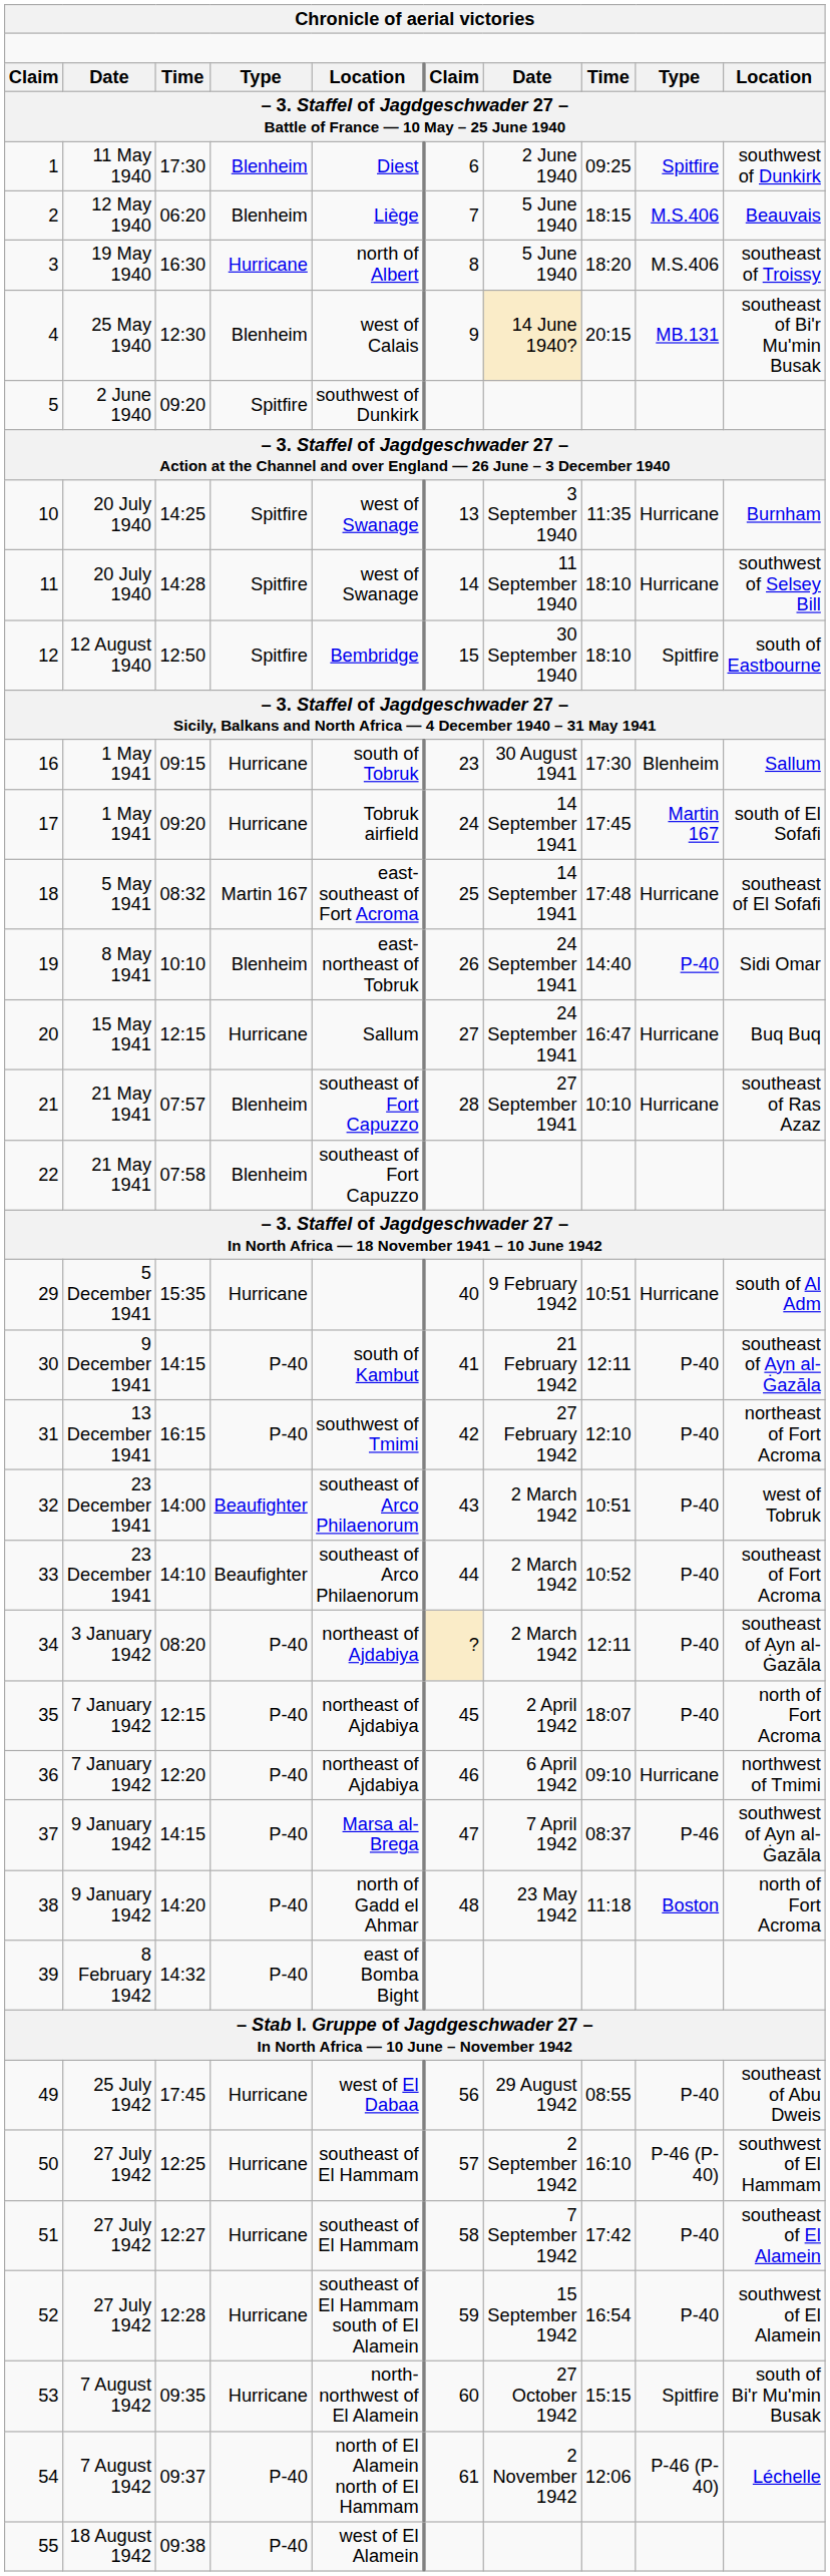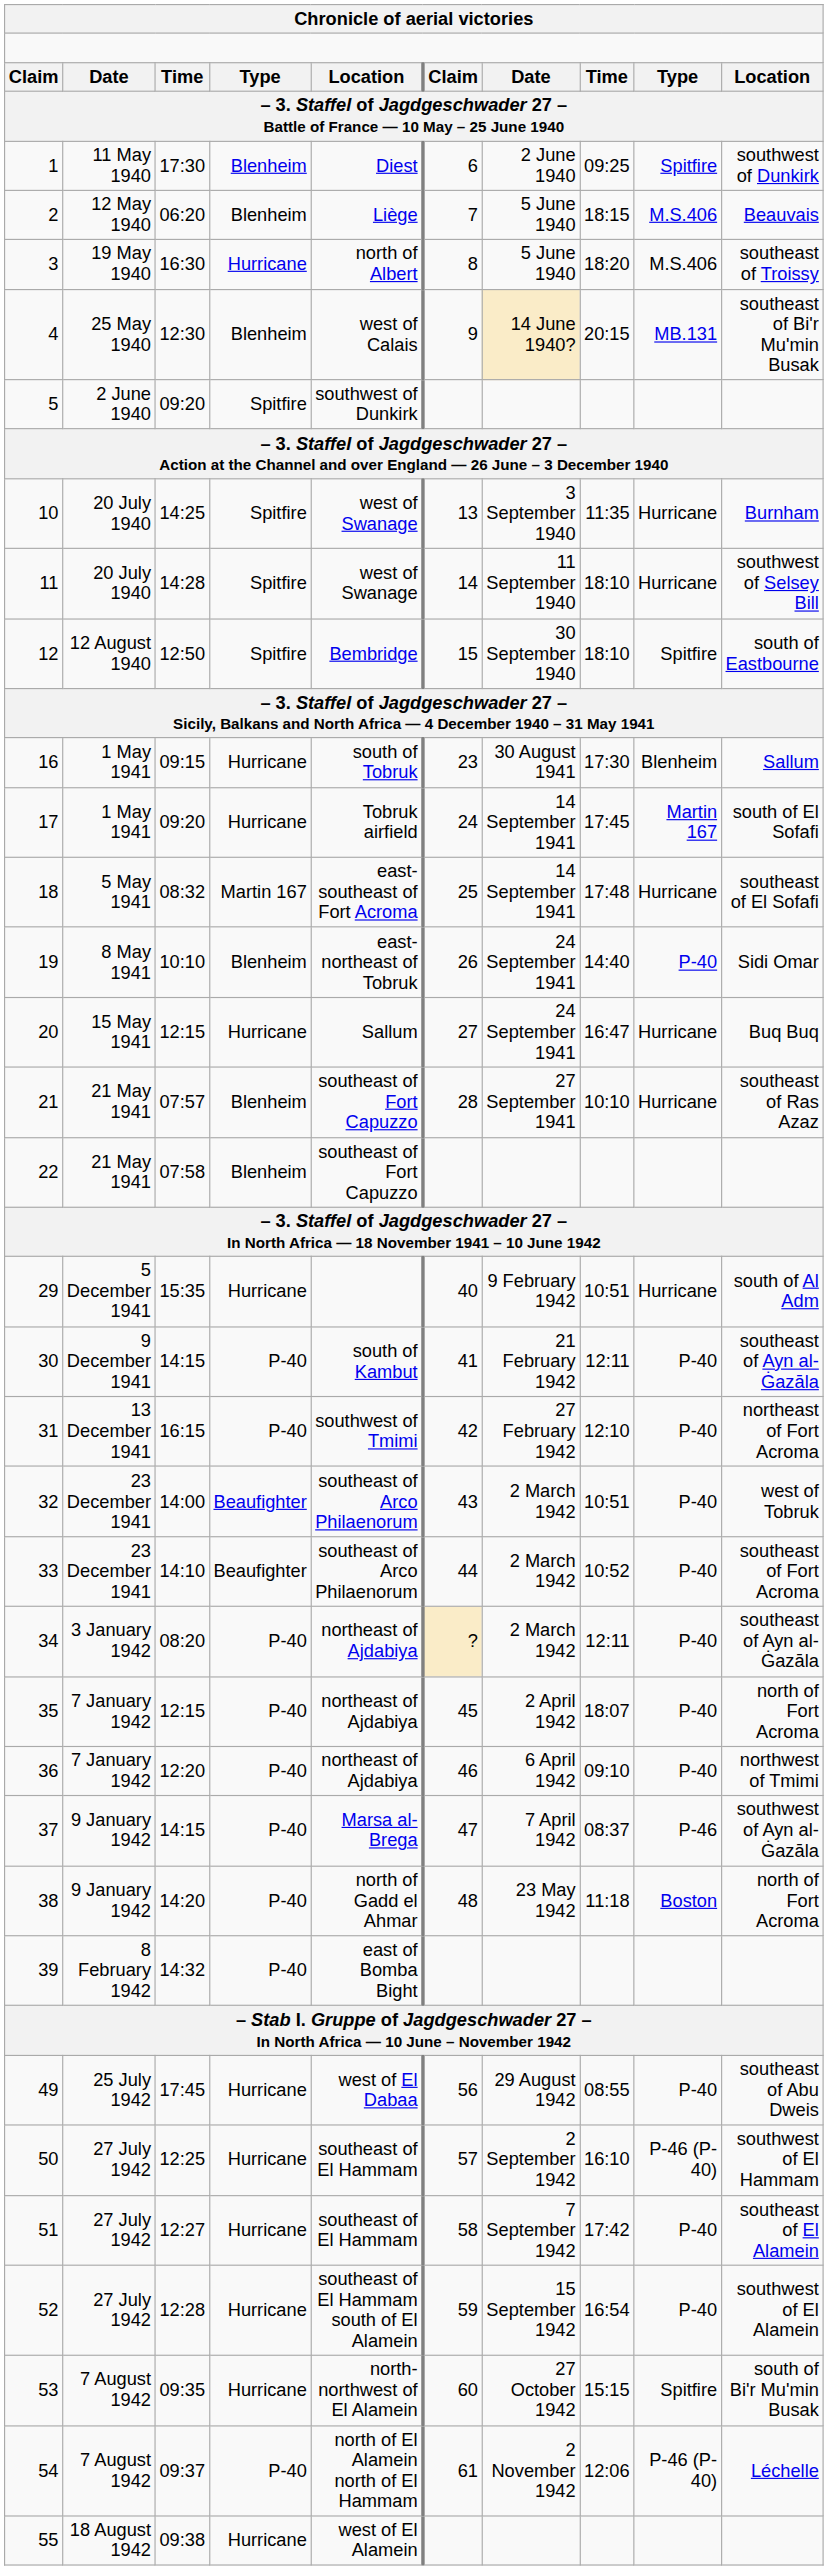 <table class="wikitable plainrowheaders collapsible" style="margin-left: auto; margin-right: auto; border: none; text-align:right; width: 100%;">
 <tr>
 <th colspan="10">Chronicle of aerial victories</th>
 </tr>
 <tr>
 <td colspan="10" style="text-align: left;"><br></td>
 </tr>
 <tr>
 <th scope="col" width="100px">Claim</th>
 <th scope="col">Date</th>
 <th scope="col">Time</th>
 <th scope="col" width="100px">Type</th>
 <th scope="col">Location</th>
 <th scope="col" style="border-left: 3px solid grey;" width="100px">Claim</th>
 <th scope="col">Date</th>
 <th scope="col">Time</th>
 <th scope="col" width="100px">Type</th>
 <th scope="col">Location</th>
 </tr>
 <tr>
 <th colspan="10">– 3. <em>Staffel</em> of <em>Jagdgeschwader</em> 27 –<br><small>Battle of France — 10 May – 25 June 1940</small></th>
 </tr>
 <tr>
 <td>1</td>
 <td>11 May 1940</td>
 <td>17:30</td>
 <td><a href='#'>Blenheim</a></td>
 <td><a href='#'>Diest</a></td>
 <td style="border-left: 3px solid grey;">6</td>
 <td>2 June 1940</td>
 <td>09:25</td>
 <td><a href='#'>Spitfire</a></td>
 <td>southwest of <a href='#'>Dunkirk</a></td>
 </tr>
 <tr>
 <td>2</td>
 <td>12 May 1940</td>
 <td>06:20</td>
 <td>Blenheim</td>
 <td><a href='#'>Liège</a></td>
 <td style="border-left: 3px solid grey;">7</td>
 <td>5 June 1940</td>
 <td>18:15</td>
 <td><a href='#'>M.S.406</a></td>
 <td><a href='#'>Beauvais</a></td>
 </tr>
 <tr>
 <td>3</td>
 <td>19 May 1940</td>
 <td>16:30</td>
 <td><a href='#'>Hurricane</a></td>
 <td>north of <a href='#'>Albert</a></td>
 <td style="border-left: 3px solid grey;">8</td>
 <td>5 June 1940</td>
 <td>18:20</td>
 <td>M.S.406</td>
 <td> southeast of <a href='#'>Troissy</a></td>
 </tr>
 <tr>
 <td>4</td>
 <td>25 May 1940</td>
 <td>12:30</td>
 <td>Blenheim</td>
 <td>west of Calais</td>
 <td style="border-left: 3px solid grey;">9</td>
 <td style="background:#faecc8">14 June 1940?</td>
 <td>20:15</td>
 <td><a href='#'>MB.131</a></td>
 <td>southeast of Bi'r Mu'min Busak</td>
 </tr>
 <tr>
 <td>5</td>
 <td>2 June 1940</td>
 <td>09:20</td>
 <td>Spitfire</td>
 <td> southwest of Dunkirk</td>
 <td style="border-left: 3px solid grey;"></td>
 <td></td>
 <td></td>
 <td></td>
 <td></td>
 </tr>
 <tr>
 <th colspan="10">– 3. <em>Staffel</em> of <em>Jagdgeschwader</em> 27 –<br><small>Action at the Channel and over England — 26 June – 3 December 1940</small></th>
 </tr>
 <tr>
 <td>10</td>
 <td>20 July 1940</td>
 <td>14:25</td>
 <td>Spitfire</td>
 <td>west of <a href='#'>Swanage</a></td>
 <td style="border-left: 3px solid grey;">13</td>
 <td>3 September 1940</td>
 <td>11:35</td>
 <td>Hurricane</td>
 <td><a href='#'>Burnham</a></td>
 </tr>
 <tr>
 <td>11</td>
 <td>20 July 1940</td>
 <td>14:28</td>
 <td>Spitfire</td>
 <td>west of Swanage</td>
 <td style="border-left: 3px solid grey;">14</td>
 <td>11 September 1940</td>
 <td>18:10</td>
 <td>Hurricane</td>
 <td> southwest of <a href='#'>Selsey Bill</a></td>
 </tr>
 <tr>
 <td>12</td>
 <td>12 August 1940</td>
 <td>12:50</td>
 <td>Spitfire</td>
 <td><a href='#'>Bembridge</a></td>
 <td style="border-left: 3px solid grey;">15</td>
 <td>30 September 1940</td>
 <td>18:10</td>
 <td>Spitfire</td>
 <td>south of <a href='#'>Eastbourne</a></td>
 </tr>
 <tr>
 <th colspan="10">– 3. <em>Staffel</em> of <em>Jagdgeschwader</em> 27 –<br><small>Sicily, Balkans and North Africa — 4 December 1940 – 31 May 1941</small></th>
 </tr>
 <tr>
 <td>16</td>
 <td>1 May 1941</td>
 <td>09:15</td>
 <td>Hurricane</td>
 <td> south of <a href='#'>Tobruk</a></td>
 <td style="border-left: 3px solid grey;">23</td>
 <td>30 August 1941</td>
 <td>17:30</td>
 <td>Blenheim</td>
 <td><a href='#'>Sallum</a></td>
 </tr>
 <tr>
 <td>17</td>
 <td>1 May 1941</td>
 <td>09:20</td>
 <td>Hurricane</td>
 <td>Tobruk airfield</td>
 <td style="border-left: 3px solid grey;">24</td>
 <td>14 September 1941</td>
 <td>17:45</td>
 <td><a href='#'>Martin 167</a></td>
 <td>south of El Sofafi</td>
 </tr>
 <tr>
 <td>18</td>
 <td>5 May 1941</td>
 <td>08:32</td>
 <td>Martin 167</td>
 <td> east-southeast of Fort <a href='#'>Acroma</a></td>
 <td style="border-left: 3px solid grey;">25</td>
 <td>14 September 1941</td>
 <td>17:48</td>
 <td>Hurricane</td>
 <td>southeast of El Sofafi</td>
 </tr>
 <tr>
 <td>19</td>
 <td>8 May 1941</td>
 <td>10:10</td>
 <td>Blenheim</td>
 <td> east-northeast of Tobruk</td>
 <td style="border-left: 3px solid grey;">26</td>
 <td>24 September 1941</td>
 <td>14:40</td>
 <td><a href='#'>P-40</a></td>
 <td>Sidi Omar</td>
 </tr>
 <tr>
 <td>20</td>
 <td>15 May 1941</td>
 <td>12:15</td>
 <td>Hurricane</td>
 <td>Sallum</td>
 <td style="border-left: 3px solid grey;">27</td>
 <td>24 September 1941</td>
 <td>16:47</td>
 <td>Hurricane</td>
 <td>Buq Buq</td>
 </tr>
 <tr>
 <td>21</td>
 <td>21 May 1941</td>
 <td>07:57</td>
 <td>Blenheim</td>
 <td>southeast of <a href='#'>Fort Capuzzo</a></td>
 <td style="border-left: 3px solid grey;">28</td>
 <td>27 September 1941</td>
 <td>10:10</td>
 <td>Hurricane</td>
 <td> southeast of Ras Azaz</td>
 </tr>
 <tr>
 <td>22</td>
 <td>21 May 1941</td>
 <td>07:58</td>
 <td>Blenheim</td>
 <td>southeast of Fort Capuzzo</td>
 <td style="border-left: 3px solid grey;"></td>
 <td></td>
 <td></td>
 <td></td>
 <td></td>
 </tr>
 <tr>
 <th colspan="10">– 3. <em>Staffel</em> of <em>Jagdgeschwader</em> 27 –<br><small>In North Africa — 18 November 1941 – 10 June 1942</small></th>
 </tr>
 <tr>
 <td>29</td>
 <td>5 December 1941</td>
 <td>15:35</td>
 <td>Hurricane</td>
 <td></td>
 <td style="border-left: 3px solid grey;">40</td>
 <td>9 February 1942</td>
 <td>10:51</td>
 <td>Hurricane</td>
 <td>south of <a href='#'>Al Adm</a></td>
 </tr>
 <tr>
 <td>30</td>
 <td>9 December 1941</td>
 <td>14:15</td>
 <td>P-40</td>
 <td>south of <a href='#'>Kambut</a></td>
 <td style="border-left: 3px solid grey;">41</td>
 <td>21 February 1942</td>
 <td>12:11</td>
 <td>P-40</td>
 <td> southeast of <a href='#'>Ayn al-Ġazāla</a></td>
 </tr>
 <tr>
 <td>31</td>
 <td>13 December 1941</td>
 <td>16:15</td>
 <td>P-40</td>
 <td>southwest of <a href='#'>Tmimi</a></td>
 <td style="border-left: 3px solid grey;">42</td>
 <td>27 February 1942</td>
 <td>12:10</td>
 <td>P-40</td>
 <td>northeast of Fort Acroma</td>
 </tr>
 <tr>
 <td>32</td>
 <td>23 December 1941</td>
 <td>14:00</td>
 <td><a href='#'>Beaufighter</a></td>
 <td>southeast of <a href='#'>Arco Philaenorum</a></td>
 <td style="border-left: 3px solid grey;">43</td>
 <td>2 March 1942</td>
 <td>10:51</td>
 <td>P-40</td>
 <td>west of Tobruk</td>
 </tr>
 <tr>
 <td>33</td>
 <td>23 December 1941</td>
 <td>14:10</td>
 <td>Beaufighter</td>
 <td>southeast of Arco Philaenorum</td>
 <td style="border-left: 3px solid grey;">44</td>
 <td>2 March 1942</td>
 <td>10:52</td>
 <td>P-40</td>
 <td>southeast of Fort Acroma</td>
 </tr>
 <tr>
 <td>34</td>
 <td>3 January 1942</td>
 <td>08:20</td>
 <td>P-40</td>
 <td>northeast of <a href='#'>Ajdabiya</a></td>
 <td style="border-left: 3px solid grey; background:#faecc8">?</td>
 <td>2 March 1942</td>
 <td>12:11</td>
 <td>P-40</td>
 <td> southeast of Ayn al-Ġazāla</td>
 </tr>
 <tr>
 <td>35</td>
 <td>7 January 1942</td>
 <td>12:15</td>
 <td>P-40</td>
 <td>northeast of Ajdabiya</td>
 <td style="border-left: 3px solid grey;">45</td>
 <td>2 April 1942</td>
 <td>18:07</td>
 <td>P-40</td>
 <td> north of Fort Acroma</td>
 </tr>
 <tr>
 <td>36</td>
 <td>7 January 1942</td>
 <td>12:20</td>
 <td>P-40</td>
 <td> northeast of Ajdabiya</td>
 <td style="border-left: 3px solid grey;">46</td>
 <td>6 April 1942</td>
 <td>09:10</td>
-<td>Hurricane</td>
+<td>P-40</td>
 <td>northwest of Tmimi</td>
 </tr>
 <tr>
 <td>37</td>
 <td>9 January 1942</td>
 <td>14:15</td>
 <td>P-40</td>
 <td><a href='#'>Marsa al-Brega</a></td>
 <td style="border-left: 3px solid grey;">47</td>
 <td>7 April 1942</td>
 <td>08:37</td>
 <td>P-46</td>
 <td>southwest of Ayn al-Ġazāla</td>
 </tr>
 <tr>
 <td>38</td>
 <td>9 January 1942</td>
 <td>14:20</td>
 <td>P-40</td>
 <td> north of Gadd el Ahmar</td>
 <td style="border-left: 3px solid grey;">48</td>
 <td>23 May 1942</td>
 <td>11:18</td>
 <td><a href='#'>Boston</a></td>
 <td>north of Fort Acroma</td>
 </tr>
 <tr>
 <td>39</td>
 <td>8 February 1942</td>
 <td>14:32</td>
 <td>P-40</td>
 <td>east of Bomba Bight</td>
 <td style="border-left: 3px solid grey;"></td>
 <td></td>
 <td></td>
 <td></td>
 <td></td>
 </tr>
 <tr>
 <th colspan="10">– <em>Stab</em> I. <em>Gruppe</em> of <em>Jagdgeschwader</em> 27 –<br><small>In North Africa — 10 June – November 1942</small></th>
 </tr>
 <tr>
 <td>49</td>
 <td>25 July 1942</td>
 <td>17:45</td>
 <td>Hurricane</td>
 <td>west of <a href='#'>El Dabaa</a></td>
 <td style="border-left: 3px solid grey;">56</td>
 <td>29 August 1942</td>
 <td>08:55</td>
 <td>P-40</td>
 <td> southeast of Abu Dweis</td>
 </tr>
 <tr>
 <td>50</td>
 <td>27 July 1942</td>
 <td>12:25</td>
 <td>Hurricane</td>
 <td>southeast of El Hammam</td>
 <td style="border-left: 3px solid grey;">57</td>
 <td>2 September 1942</td>
 <td>16:10</td>
 <td>P-46 (P-40)</td>
 <td>southwest of El Hammam</td>
 </tr>
 <tr>
 <td>51</td>
 <td>27 July 1942</td>
 <td>12:27</td>
 <td>Hurricane</td>
 <td>southeast of El Hammam</td>
 <td style="border-left: 3px solid grey;">58</td>
 <td>7 September 1942</td>
 <td>17:42</td>
 <td>P-40</td>
 <td>southeast of <a href='#'>El Alamein</a></td>
 </tr>
 <tr>
 <td>52</td>
 <td>27 July 1942</td>
 <td>12:28</td>
 <td>Hurricane</td>
 <td>southeast of El Hammam<br> south of El Alamein</td>
 <td style="border-left: 3px solid grey;">59</td>
 <td>15 September 1942</td>
 <td>16:54</td>
 <td>P-40</td>
 <td>southwest of El Alamein</td>
 </tr>
 <tr>
 <td>53</td>
 <td>7 August 1942</td>
 <td>09:35</td>
 <td>Hurricane</td>
 <td>north-northwest of El Alamein</td>
 <td style="border-left: 3px solid grey;">60</td>
 <td>27 October 1942</td>
 <td>15:15</td>
 <td>Spitfire</td>
 <td>south of Bi'r Mu'min Busak</td>
 </tr>
 <tr>
 <td>54</td>
 <td>7 August 1942</td>
 <td>09:37</td>
 <td>P-40</td>
 <td>north of El Alamein<br>north of El Hammam</td>
 <td style="border-left: 3px solid grey;">61</td>
 <td>2 November 1942</td>
 <td>12:06</td>
 <td>P-46 (P-40)</td>
 <td><a href='#'>Léchelle</a></td>
 </tr>
 <tr>
 <td>55</td>
 <td>18 August 1942</td>
 <td>09:38</td>
-<td>P-40</td>
+<td>Hurricane</td>
 <td>west of El Alamein</td>
 <td style="border-left: 3px solid grey;"></td>
 <td></td>
 <td></td>
 <td></td>
 <td></td>
 </tr>
 </table>
